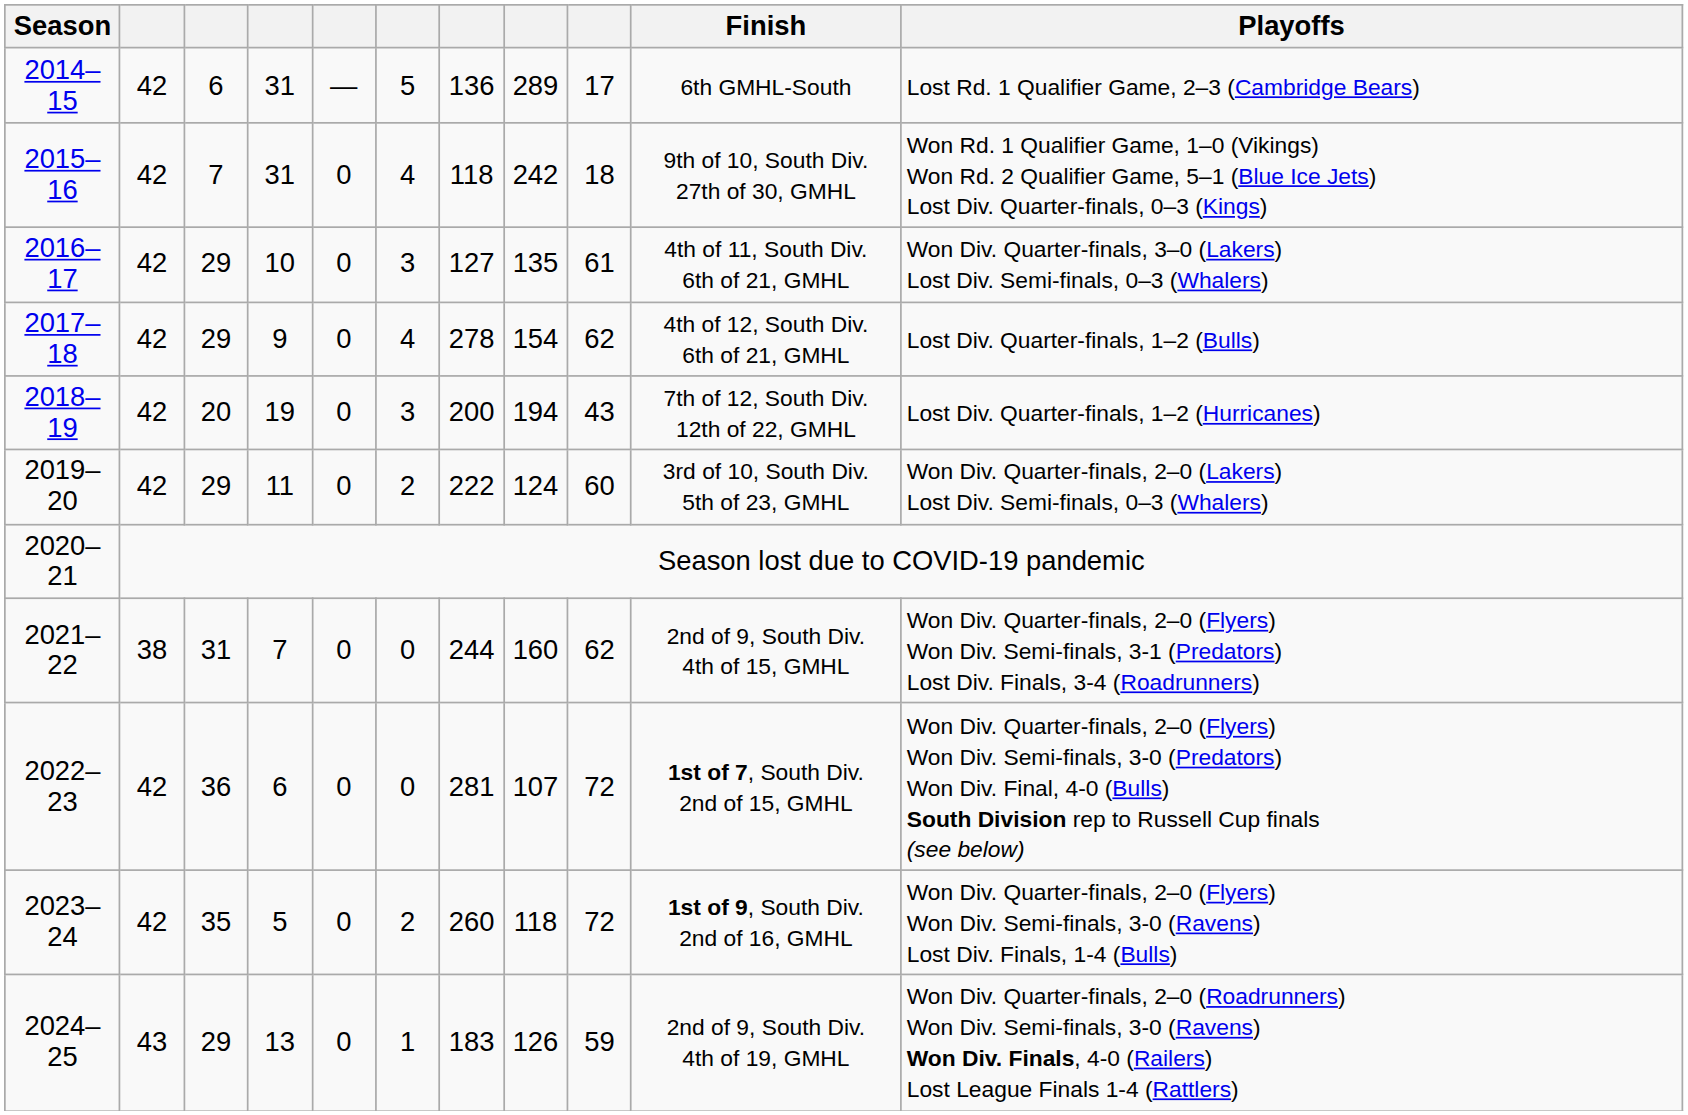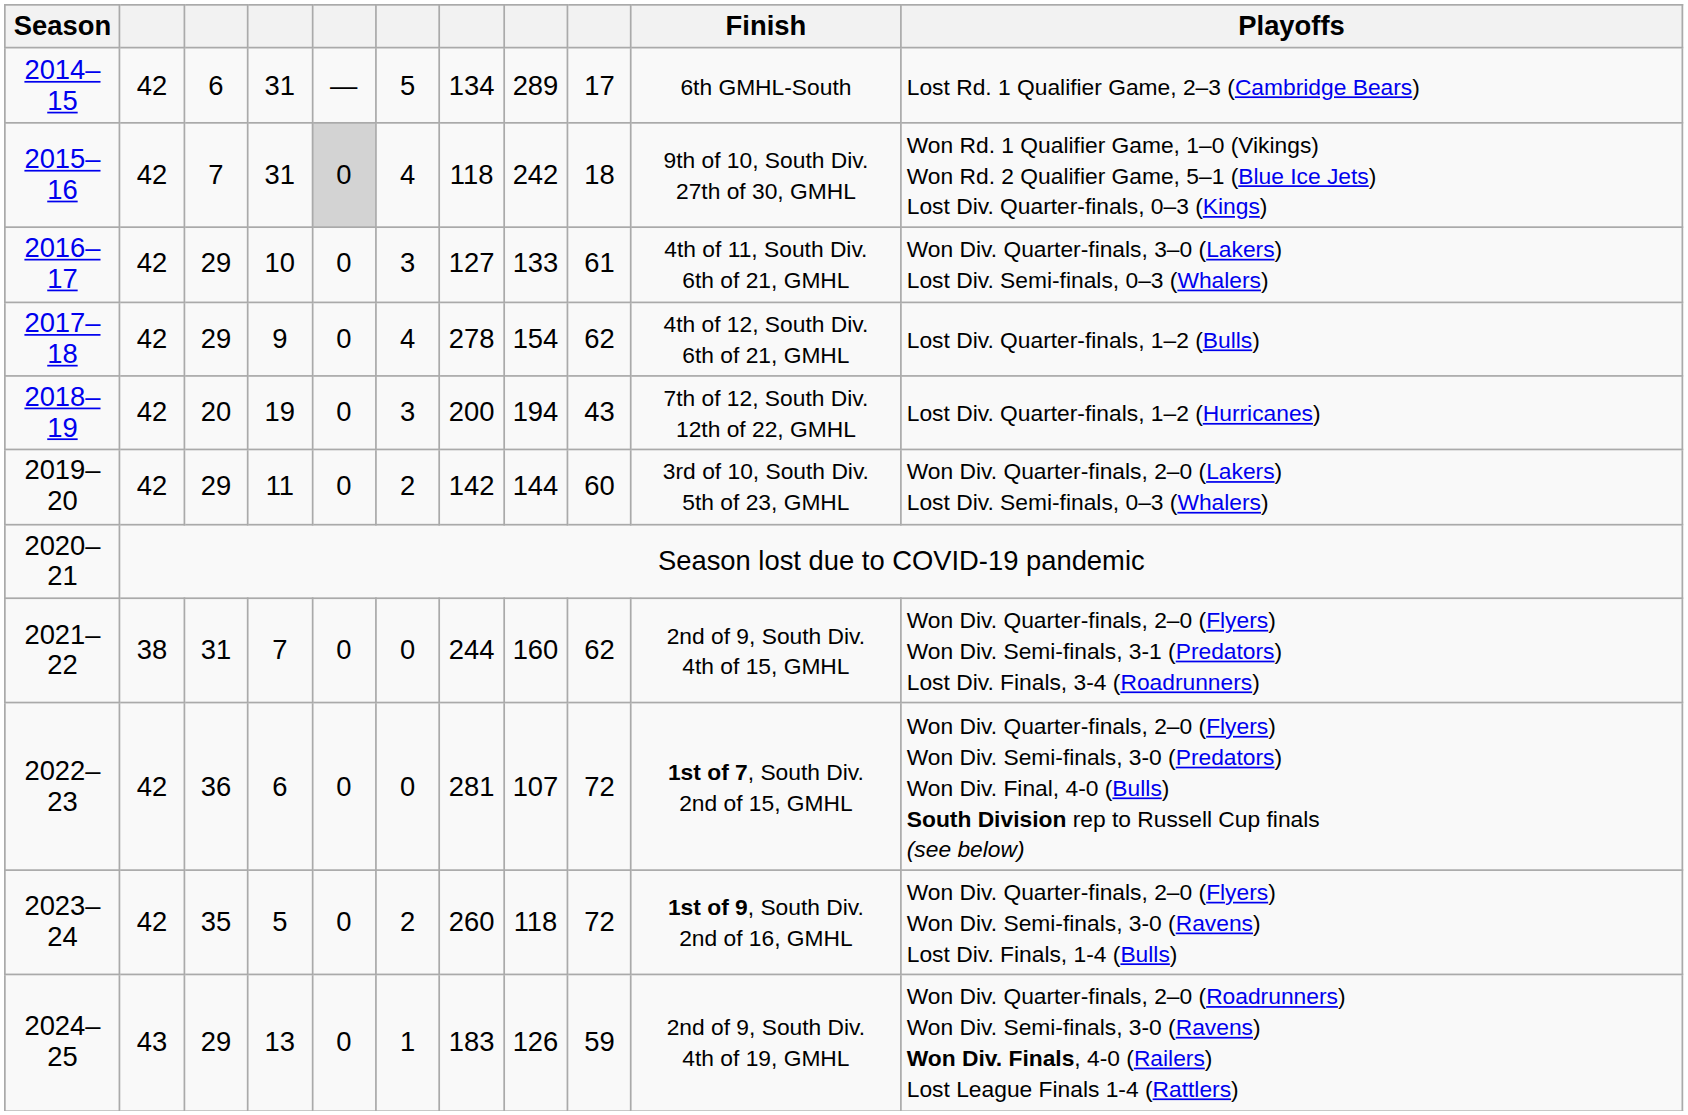 <table class="wikitable" style="text-align:center">
 <tr>
 <th width=60>Season</th>
 <th width=30></th>
 <th width=30></th>
 <th width=30></th>
 <th width=30></th>
 <th width=30></th>
 <th width=30></th>
 <th width=30></th>
 <th width=30></th>
 <th width=150>Finish</th>
 <th width=450>Playoffs</th>
 </tr>
 <tr>
 <td><a href='#'>2014–15</a></td>
 <td>42</td>
 <td>6</td>
 <td>31</td>
 <td>—</td>
 <td>5</td>
-<td>136</td>
+<td>134</td>
 <td>289</td>
 <td>17</td>
 <td><small> 6th GMHL-South</small></td>
 <td style="text-align:left;"><small>Lost Rd. 1 Qualifier Game, 2–3 (<a href='#'>Cambridge Bears</a>)</small></td>
 </tr>
 <tr>
 <td><a href='#'>2015–16</a></td>
 <td>42</td>
 <td>7</td>
 <td>31</td>
-<td>0</td>
+<td style="background: lightgrey;">0</td>
 <td>4</td>
 <td>118</td>
 <td>242</td>
 <td>18</td>
 <td><small>9th of 10, South Div.<br>27th of 30, GMHL </small></td>
 <td style="text-align:left;"><small>Won Rd. 1 Qualifier Game, 1–0 (Vikings)<br>Won Rd. 2 Qualifier Game, 5–1 (<a href='#'>Blue Ice Jets</a>)<br>Lost Div. Quarter-finals, 0–3 (<a href='#'>Kings</a>)</small></td>
 </tr>
 <tr>
 <td><a href='#'>2016–17</a></td>
 <td>42</td>
 <td>29</td>
 <td>10</td>
 <td>0</td>
 <td>3</td>
 <td>127</td>
-<td>135</td>
+<td>133</td>
 <td>61</td>
 <td><small>4th of 11, South Div.<br>6th of 21, GMHL </small></td>
 <td style="text-align:left;"><small>Won Div. Quarter-finals, 3–0 (<a href='#'>Lakers</a>)<br>Lost Div. Semi-finals, 0–3 (<a href='#'>Whalers</a>)</small></td>
 </tr>
 <tr>
 <td><a href='#'>2017–18</a></td>
 <td>42</td>
 <td>29</td>
 <td>9</td>
 <td>0</td>
 <td>4</td>
 <td>278</td>
 <td>154</td>
 <td>62</td>
 <td><small>4th of 12, South Div.<br>6th of 21, GMHL </small></td>
 <td style="text-align:left;"><small>Lost Div. Quarter-finals, 1–2 (<a href='#'>Bulls</a>)</small></td>
 </tr>
 <tr>
 <td><a href='#'>2018–19</a></td>
 <td>42</td>
 <td>20</td>
 <td>19</td>
 <td>0</td>
 <td>3</td>
 <td>200</td>
 <td>194</td>
 <td>43</td>
 <td><small>7th of 12, South Div.<br>12th of 22, GMHL</small></td>
 <td style="text-align:left;"><small>Lost Div. Quarter-finals, 1–2 (<a href='#'>Hurricanes</a>)</small></td>
 </tr>
 <tr>
 <td>2019–20</td>
 <td>42</td>
 <td>29</td>
 <td>11</td>
 <td>0</td>
 <td>2</td>
-<td>222</td>
-<td>124</td>
+<td>142</td>
+<td>144</td>
 <td>60</td>
 <td><small> 3rd of 10, South Div.<br>5th of 23, GMHL </small></td>
 <td style="text-align:left;"><small>Won Div. Quarter-finals, 2–0 (<a href='#'>Lakers</a>)<br>Lost Div. Semi-finals, 0–3 (<a href='#'>Whalers</a>)</small></td>
 </tr>
 <tr>
 <td>2020–21</td>
 <td colspan=10>Season lost due to COVID-19 pandemic</td>
 </tr>
 <tr>
 <td>2021–22</td>
 <td>38</td>
 <td>31</td>
 <td>7</td>
 <td>0</td>
 <td>0</td>
 <td>244</td>
 <td>160</td>
 <td>62</td>
 <td><small>2nd of 9, South Div.<br>4th of 15, GMHL </small></td>
 <td style="text-align:left;"><small>Won Div. Quarter-finals, 2–0 (<a href='#'>Flyers</a>)<br>Won Div. Semi-finals, 3-1 (<a href='#'>Predators</a>)<br>Lost Div. Finals, 3-4 (<a href='#'>Roadrunners</a>)</small></td>
 </tr>
 <tr>
 <td>2022–23</td>
 <td>42</td>
 <td>36</td>
 <td>6</td>
 <td>0</td>
 <td>0</td>
 <td>281</td>
 <td>107</td>
 <td>72</td>
 <td><small><strong>1st of 7</strong>, South Div.<br>2nd of 15, GMHL </small></td>
 <td style="text-align:left;"><small>Won Div. Quarter-finals, 2–0 (<a href='#'>Flyers</a>)<br>Won Div. Semi-finals, 3-0 (<a href='#'>Predators</a>)<br>Won Div. Final, 4-0 (<a href='#'>Bulls</a>)<br><strong>South Division</strong> rep to Russell Cup finals<br><em>(see below)</em></small></td>
 </tr>
 <tr>
 <td>2023–24</td>
 <td>42</td>
 <td>35</td>
 <td>5</td>
 <td>0</td>
 <td>2</td>
 <td>260</td>
 <td>118</td>
 <td>72</td>
 <td><small> <strong>1st of 9</strong>, South Div.<br>2nd of 16, GMHL </small></td>
 <td style="text-align:left;"><small>Won Div. Quarter-finals, 2–0 (<a href='#'>Flyers</a>)<br>Won Div. Semi-finals, 3-0 (<a href='#'>Ravens</a>)<br>Lost Div. Finals, 1-4 (<a href='#'>Bulls</a>)</small></td>
 </tr>
 <tr>
 <td>2024–25</td>
 <td>43</td>
 <td>29</td>
 <td>13</td>
 <td>0</td>
 <td>1</td>
 <td>183</td>
 <td>126</td>
 <td>59</td>
 <td><small>2nd of 9, South Div.<br>4th of 19, GMHL</small></td>
 <td style="text-align:left;"><small>Won Div. Quarter-finals, 2–0 (<a href='#'>Roadrunners</a>)<br>Won Div. Semi-finals, 3-0 (<a href='#'>Ravens</a>)<br><strong>Won Div. Finals</strong>, 4-0 (<a href='#'>Railers</a>)<br>Lost League Finals 1-4 (<a href='#'>Rattlers</a>)</small></td>
 </tr>
 </table>
